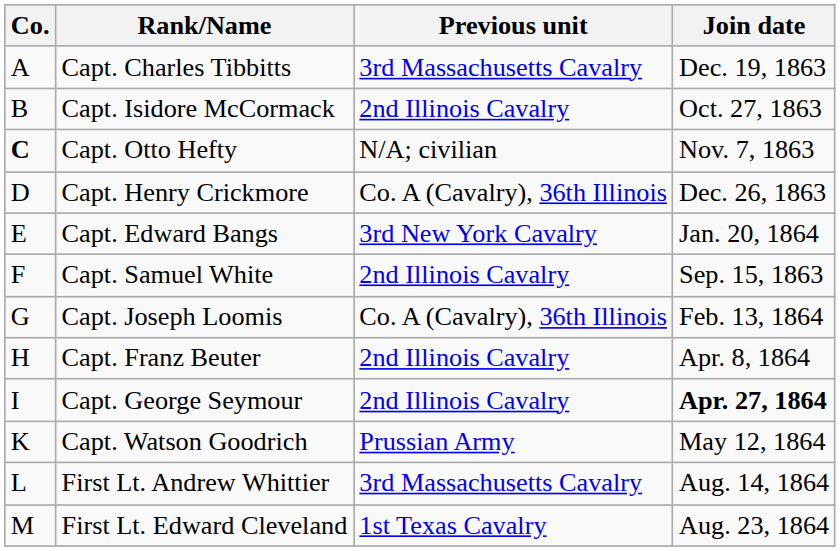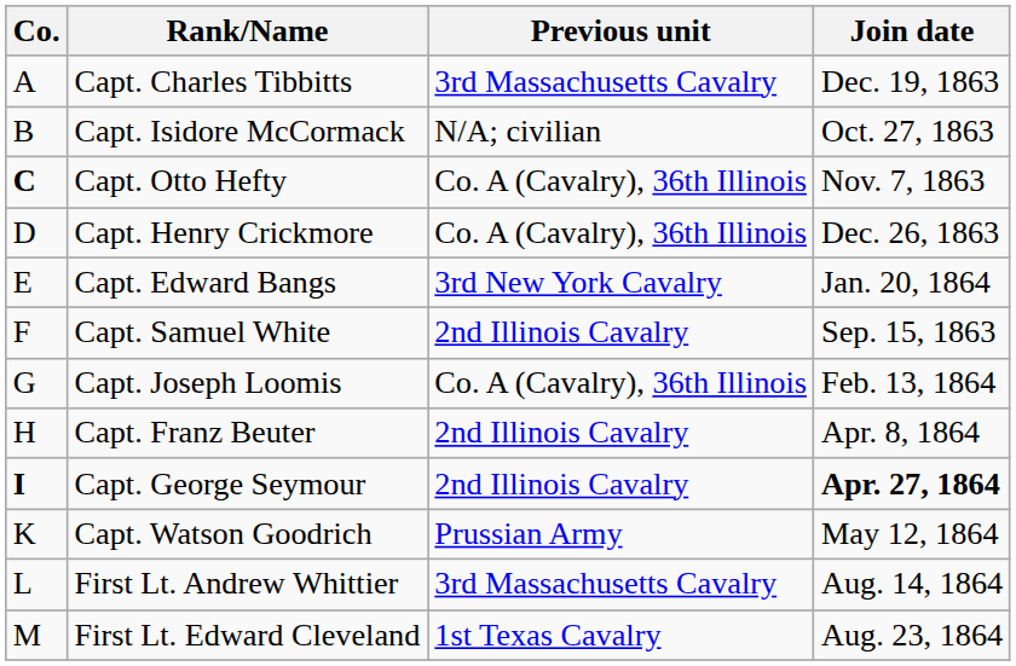 <table class="wikitable">
 <tr>
 <th>Co.</th>
 <th>Rank/Name</th>
 <th>Previous unit</th>
 <th>Join date</th>
 </tr>
 <tr>
 <td>A</td>
 <td>Capt. Charles Tibbitts</td>
 <td><a href='#'>3rd Massachusetts Cavalry</a></td>
 <td>Dec. 19, 1863</td>
 </tr>
 <tr>
 <td>B</td>
 <td>Capt. Isidore McCormack</td>
-<td><a href='#'>2nd Illinois Cavalry</a></td>
+<td>N/A; civilian</td>
 <td>Oct. 27, 1863</td>
 </tr>
 <tr>
 <td><strong>C</strong></td>
 <td>Capt. Otto Hefty</td>
-<td>N/A; civilian</td>
+<td>Co. A (Cavalry), <a href='#'>36th Illinois</a></td>
 <td>Nov. 7, 1863</td>
 </tr>
 <tr>
 <td>D</td>
 <td>Capt. Henry Crickmore</td>
 <td>Co. A (Cavalry), <a href='#'>36th Illinois</a></td>
 <td>Dec. 26, 1863</td>
 </tr>
 <tr>
 <td>E</td>
 <td>Capt. Edward Bangs</td>
 <td><a href='#'>3rd New York Cavalry</a></td>
 <td>Jan. 20, 1864</td>
 </tr>
 <tr>
 <td>F</td>
 <td>Capt. Samuel White</td>
 <td><a href='#'>2nd Illinois Cavalry</a></td>
 <td>Sep. 15, 1863</td>
 </tr>
 <tr>
 <td>G</td>
 <td>Capt. Joseph Loomis</td>
 <td>Co. A (Cavalry), <a href='#'>36th Illinois</a></td>
 <td>Feb. 13, 1864</td>
 </tr>
 <tr>
 <td>H</td>
 <td>Capt. Franz Beuter</td>
 <td><a href='#'>2nd Illinois Cavalry</a></td>
 <td>Apr. 8, 1864</td>
 </tr>
 <tr>
-<td>I</td>
+<td><strong>I</strong></td>
 <td>Capt. George Seymour</td>
 <td><a href='#'>2nd Illinois Cavalry</a></td>
 <td><strong>Apr. 27, 1864</strong></td>
 </tr>
 <tr>
 <td>K</td>
 <td>Capt. Watson Goodrich</td>
 <td><a href='#'>Prussian Army</a></td>
 <td>May 12, 1864</td>
 </tr>
 <tr>
 <td>L</td>
 <td>First Lt. Andrew Whittier</td>
 <td><a href='#'>3rd Massachusetts Cavalry</a></td>
 <td>Aug. 14, 1864</td>
 </tr>
 <tr>
 <td>M</td>
 <td>First Lt. Edward Cleveland</td>
 <td><a href='#'>1st Texas Cavalry</a></td>
 <td>Aug. 23, 1864</td>
 </tr>
 </table>
